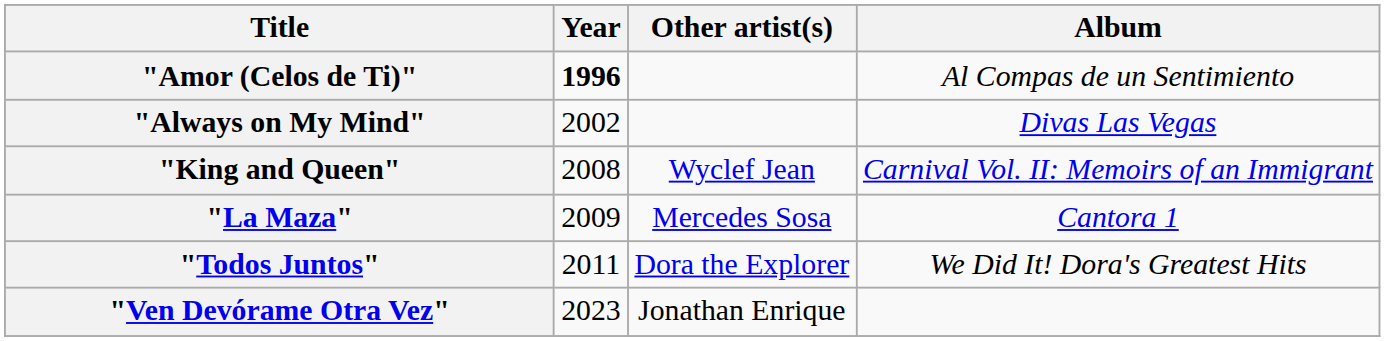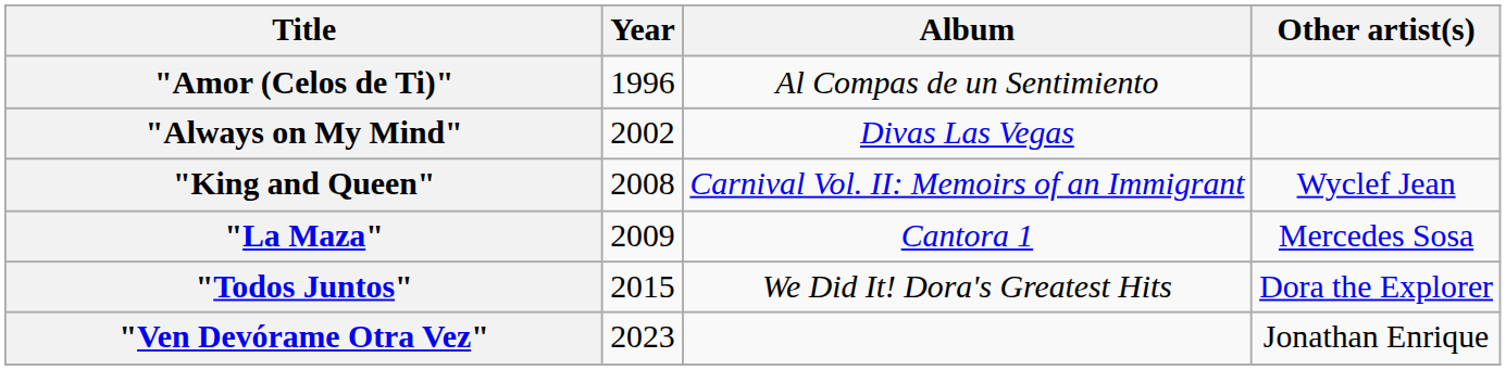 <table class="wikitable plainrowheaders" style="text-align:center;">
 <tr>
 <th scope="col" style="width:18em;">Title</th>
 <th scope="col">Year</th>
+<th scope="col">Album</th>
 <th scope="col">Other artist(s)</th>
-<th scope="col">Album</th>
 </tr>
 <tr>
 <th scope="row">"Amor (Celos de Ti)"</th>
-<td><strong>1996</strong></td>
+<td>1996</td>
+<td><em>Al Compas de un Sentimiento</em></td>
 <td></td>
-<td><em>Al Compas de un Sentimiento</em></td>
 </tr>
 <tr>
 <th scope="row">"Always on My Mind"</th>
 <td>2002</td>
+<td><em><a href='#'>Divas Las Vegas</a></em></td>
 <td></td>
-<td><em><a href='#'>Divas Las Vegas</a></em></td>
 </tr>
 <tr>
 <th scope="row">"King and Queen"</th>
 <td>2008</td>
+<td><em><a href='#'>Carnival Vol. II: Memoirs of an Immigrant</a></em></td>
 <td><a href='#'>Wyclef Jean</a></td>
-<td><em><a href='#'>Carnival Vol. II: Memoirs of an Immigrant</a></em></td>
 </tr>
 <tr>
 <th scope="row">"<a href='#'>La Maza</a>"</th>
 <td>2009</td>
+<td><em><a href='#'>Cantora 1</a></em></td>
 <td><a href='#'>Mercedes Sosa</a></td>
-<td><em><a href='#'>Cantora 1</a></em></td>
 </tr>
 <tr>
 <th scope="row">"<a href='#'>Todos Juntos</a>"</th>
-<td>2011</td>
+<td>2015</td>
+<td><em>We Did It! Dora's Greatest Hits</em></td>
 <td><a href='#'>Dora the Explorer</a></td>
-<td><em>We Did It! Dora's Greatest Hits</em></td>
 </tr>
 <tr>
 <th scope="row">"<a href='#'>Ven Devórame Otra Vez</a>"</th>
 <td>2023</td>
+<td></td>
 <td>Jonathan Enrique</td>
-<td></td>
 </tr>
 </table>
